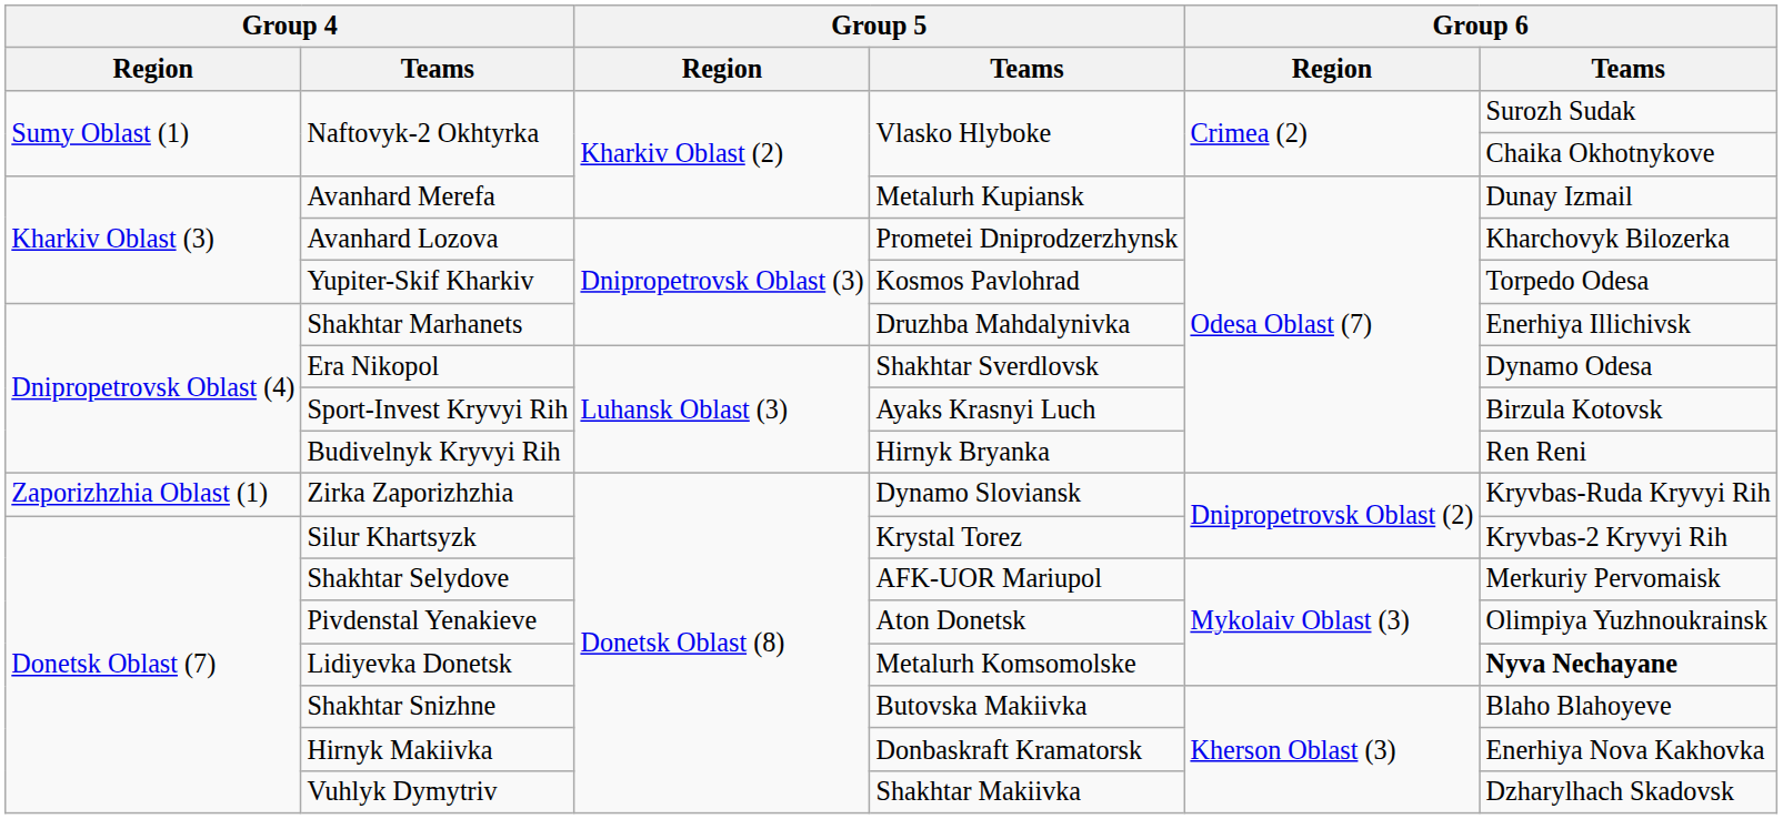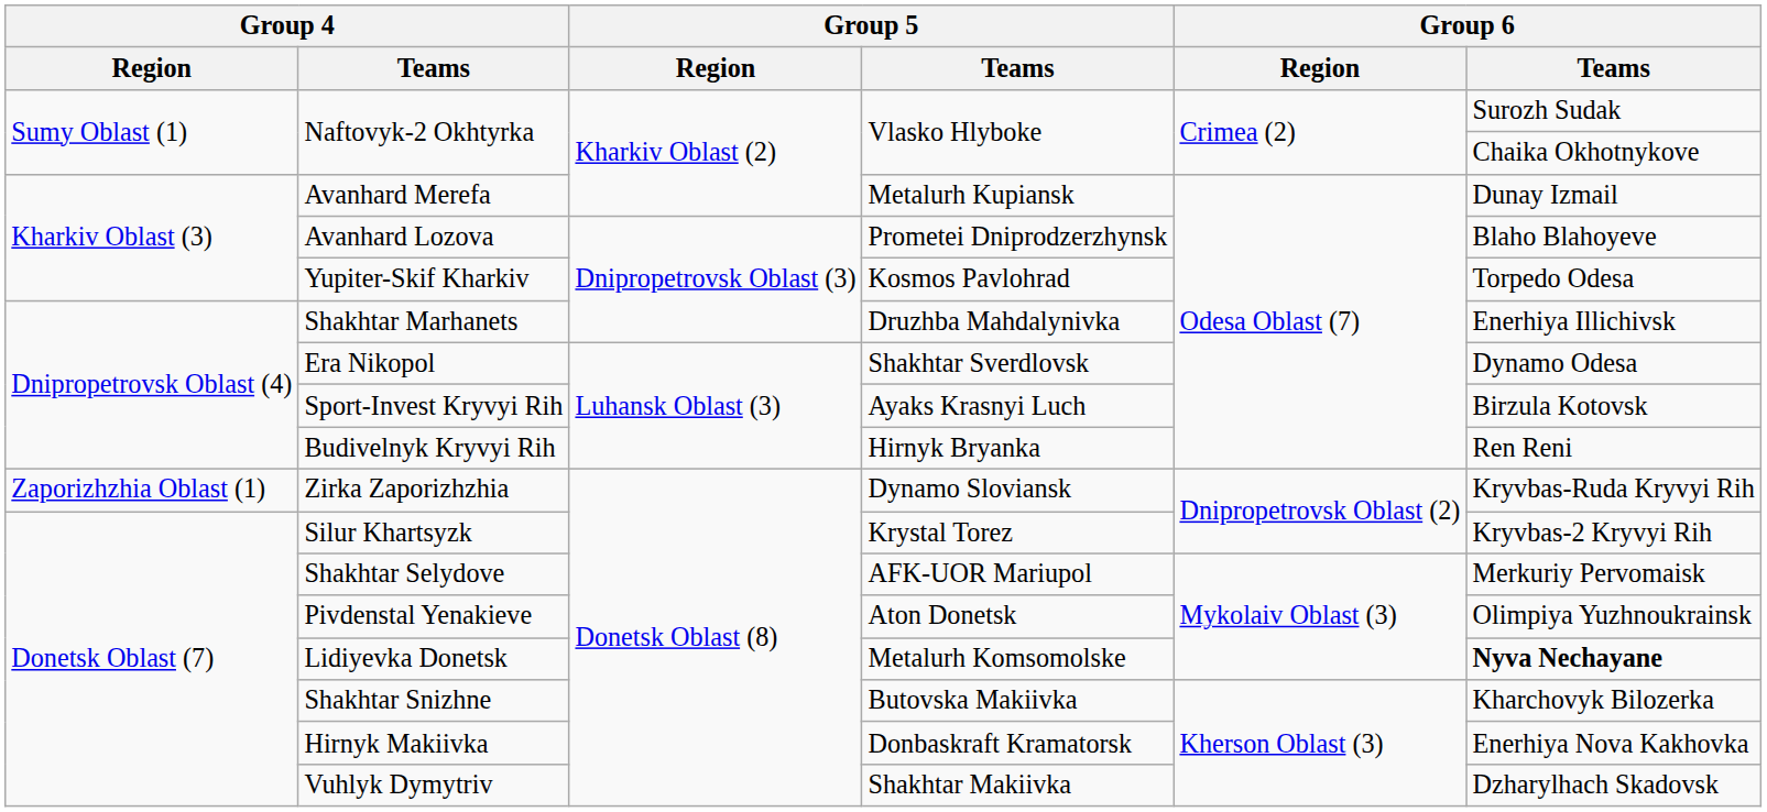 <table class="wikitable">
 <tr>
 <th colspan=2>Group 4</th>
 <th colspan=2>Group 5</th>
 <th colspan=2>Group 6</th>
 </tr>
 <tr>
 <th>Region</th>
 <th>Teams</th>
 <th>Region</th>
 <th>Teams</th>
 <th>Region</th>
 <th>Teams</th>
 </tr>
 <tr>
 <td rowspan=2><a href='#'>Sumy Oblast</a> (1)</td>
 <td rowspan=2>Naftovyk-2 Okhtyrka</td>
 <td rowspan=3><a href='#'>Kharkiv Oblast</a> (2)</td>
 <td rowspan=2>Vlasko Hlyboke</td>
 <td rowspan=2><a href='#'>Crimea</a> (2)</td>
 <td>Surozh Sudak</td>
 </tr>
 <tr>
 <td>Chaika Okhotnykove</td>
 </tr>
 <tr>
 <td rowspan=3><a href='#'>Kharkiv Oblast</a> (3)</td>
 <td>Avanhard Merefa</td>
 <td>Metalurh Kupiansk</td>
 <td rowspan=7><a href='#'>Odesa Oblast</a> (7)</td>
 <td>Dunay Izmail</td>
 </tr>
 <tr>
 <td>Avanhard Lozova</td>
 <td rowspan=3><a href='#'>Dnipropetrovsk Oblast</a> (3)</td>
 <td>Prometei Dniprodzerzhynsk</td>
-<td>Kharchovyk Bilozerka</td>
+<td>Blaho Blahoyeve</td>
 </tr>
 <tr>
 <td>Yupiter-Skif Kharkiv</td>
 <td>Kosmos Pavlohrad</td>
 <td>Torpedo Odesa</td>
 </tr>
 <tr>
 <td rowspan=4><a href='#'>Dnipropetrovsk Oblast</a> (4)</td>
 <td>Shakhtar Marhanets</td>
 <td>Druzhba Mahdalynivka</td>
 <td>Enerhiya Illichivsk</td>
 </tr>
 <tr>
 <td>Era Nikopol</td>
 <td rowspan=3><a href='#'>Luhansk Oblast</a> (3)</td>
 <td>Shakhtar Sverdlovsk</td>
 <td>Dynamo Odesa</td>
 </tr>
 <tr>
 <td>Sport-Invest Kryvyi Rih</td>
 <td>Ayaks Krasnyi Luch</td>
 <td>Birzula Kotovsk</td>
 </tr>
 <tr>
 <td>Budivelnyk Kryvyi Rih</td>
 <td>Hirnyk Bryanka</td>
 <td>Ren Reni</td>
 </tr>
 <tr>
 <td><a href='#'>Zaporizhzhia Oblast</a> (1)</td>
 <td>Zirka Zaporizhzhia</td>
 <td rowspan=8><a href='#'>Donetsk Oblast</a> (8)</td>
 <td>Dynamo Sloviansk</td>
 <td rowspan=2><a href='#'>Dnipropetrovsk Oblast</a> (2)</td>
 <td>Kryvbas-Ruda Kryvyi Rih</td>
 </tr>
 <tr>
 <td rowspan=7><a href='#'>Donetsk Oblast</a> (7)</td>
 <td>Silur Khartsyzk</td>
 <td>Krystal Torez</td>
 <td>Kryvbas-2 Kryvyi Rih</td>
 </tr>
 <tr>
 <td>Shakhtar Selydove</td>
 <td>AFK-UOR Mariupol</td>
 <td rowspan=3><a href='#'>Mykolaiv Oblast</a> (3)</td>
 <td>Merkuriy Pervomaisk</td>
 </tr>
 <tr>
 <td>Pivdenstal Yenakieve</td>
 <td>Aton Donetsk</td>
 <td>Olimpiya Yuzhnoukrainsk</td>
 </tr>
 <tr>
 <td>Lidiyevka Donetsk</td>
 <td>Metalurh Komsomolske</td>
 <td><strong>Nyva Nechayane</strong></td>
 </tr>
 <tr>
 <td>Shakhtar Snizhne</td>
 <td>Butovska Makiivka</td>
 <td rowspan=3><a href='#'>Kherson Oblast</a> (3)</td>
-<td>Blaho Blahoyeve</td>
+<td>Kharchovyk Bilozerka</td>
 </tr>
 <tr>
 <td>Hirnyk Makiivka</td>
 <td>Donbaskraft Kramatorsk</td>
 <td>Enerhiya Nova Kakhovka</td>
 </tr>
 <tr>
 <td>Vuhlyk Dymytriv</td>
 <td>Shakhtar Makiivka</td>
 <td>Dzharylhach Skadovsk</td>
 </tr>
 </table>
